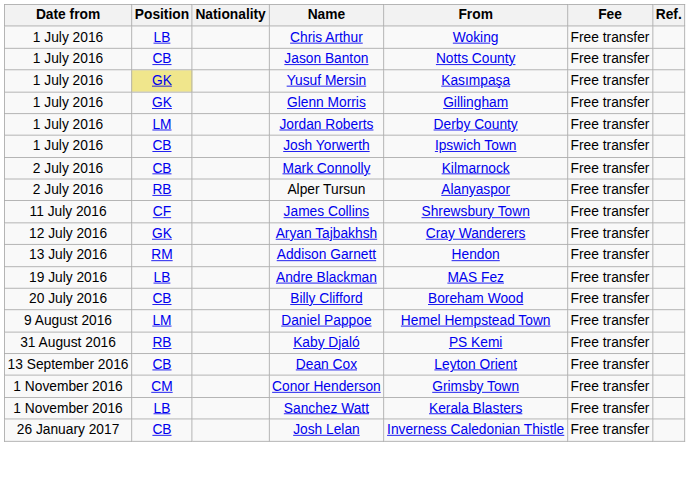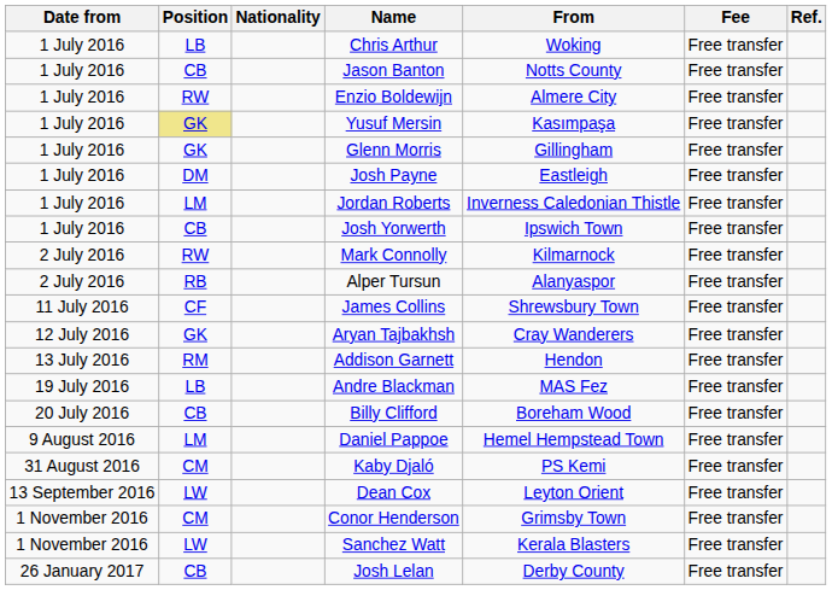 <table class="wikitable"  style="text-align:center;">
 <tr>
 <th>Date from</th>
 <th>Position</th>
 <th>Nationality</th>
 <th>Name</th>
 <th>From</th>
 <th>Fee</th>
 <th>Ref.</th>
 </tr>
 <tr>
 <td>1 July 2016</td>
 <td><a href='#'>LB</a></td>
 <td></td>
 <td><a href='#'>Chris Arthur</a></td>
 <td><a href='#'>Woking</a></td>
 <td>Free transfer</td>
 <td></td>
 </tr>
 <tr>
 <td>1 July 2016</td>
 <td><a href='#'>CB</a></td>
 <td></td>
 <td><a href='#'>Jason Banton</a></td>
 <td><a href='#'>Notts County</a></td>
 <td>Free transfer</td>
 <td></td>
 </tr>
 <tr>
 <td>1 July 2016</td>
+<td><a href='#'>RW</a></td>
+<td></td>
+<td><a href='#'>Enzio Boldewijn</a></td>
+<td><a href='#'>Almere City</a></td>
+<td>Free transfer</td>
+<td></td>
+</tr>
+<tr>
+<td>1 July 2016</td>
 <td style="background: khaki;"><a href='#'>GK</a></td>
 <td></td>
 <td><a href='#'>Yusuf Mersin</a></td>
 <td><a href='#'>Kasımpaşa</a></td>
 <td>Free transfer</td>
 <td></td>
 </tr>
 <tr>
 <td>1 July 2016</td>
 <td><a href='#'>GK</a></td>
 <td></td>
 <td><a href='#'>Glenn Morris</a></td>
 <td><a href='#'>Gillingham</a></td>
 <td>Free transfer</td>
 <td></td>
 </tr>
 <tr>
 <td>1 July 2016</td>
+<td><a href='#'>DM</a></td>
+<td></td>
+<td><a href='#'>Josh Payne</a></td>
+<td><a href='#'>Eastleigh</a></td>
+<td>Free transfer</td>
+<td></td>
+</tr>
+<tr>
+<td>1 July 2016</td>
 <td><a href='#'>LM</a></td>
 <td></td>
 <td><a href='#'>Jordan Roberts</a></td>
-<td><a href='#'>Derby County</a></td>
+<td><a href='#'>Inverness Caledonian Thistle</a></td>
 <td>Free transfer</td>
 <td></td>
 </tr>
 <tr>
 <td>1 July 2016</td>
 <td><a href='#'>CB</a></td>
 <td></td>
 <td><a href='#'>Josh Yorwerth</a></td>
 <td><a href='#'>Ipswich Town</a></td>
 <td>Free transfer</td>
 <td></td>
 </tr>
 <tr>
 <td>2 July 2016</td>
-<td><a href='#'>CB</a></td>
+<td><a href='#'>RW</a></td>
 <td></td>
 <td><a href='#'>Mark Connolly</a></td>
 <td><a href='#'>Kilmarnock</a></td>
 <td>Free transfer</td>
 <td></td>
 </tr>
 <tr>
 <td>2 July 2016</td>
 <td><a href='#'>RB</a></td>
 <td></td>
 <td>Alper Tursun</td>
 <td><a href='#'>Alanyaspor</a></td>
 <td>Free transfer</td>
 <td></td>
 </tr>
 <tr>
 <td>11 July 2016</td>
 <td><a href='#'>CF</a></td>
 <td></td>
 <td><a href='#'>James Collins</a></td>
 <td><a href='#'>Shrewsbury Town</a></td>
 <td>Free transfer</td>
 <td></td>
 </tr>
 <tr>
 <td>12 July 2016</td>
 <td><a href='#'>GK</a></td>
 <td></td>
 <td><a href='#'>Aryan Tajbakhsh</a></td>
 <td><a href='#'>Cray Wanderers</a></td>
 <td>Free transfer</td>
 <td></td>
 </tr>
 <tr>
 <td>13 July 2016</td>
 <td><a href='#'>RM</a></td>
 <td></td>
 <td><a href='#'>Addison Garnett</a></td>
 <td><a href='#'>Hendon</a></td>
 <td>Free transfer</td>
 <td></td>
 </tr>
 <tr>
 <td>19 July 2016</td>
 <td><a href='#'>LB</a></td>
 <td></td>
 <td><a href='#'>Andre Blackman</a></td>
 <td><a href='#'>MAS Fez</a></td>
 <td>Free transfer</td>
 <td></td>
 </tr>
 <tr>
 <td>20 July 2016</td>
 <td><a href='#'>CB</a></td>
 <td></td>
 <td><a href='#'>Billy Clifford</a></td>
 <td><a href='#'>Boreham Wood</a></td>
 <td>Free transfer</td>
 <td></td>
 </tr>
 <tr>
 <td>9 August 2016</td>
 <td><a href='#'>LM</a></td>
 <td></td>
 <td><a href='#'>Daniel Pappoe</a></td>
 <td><a href='#'>Hemel Hempstead Town</a></td>
 <td>Free transfer</td>
 <td></td>
 </tr>
 <tr>
 <td>31 August 2016</td>
-<td><a href='#'>RB</a></td>
+<td><a href='#'>CM</a></td>
 <td></td>
 <td><a href='#'>Kaby Djaló</a></td>
 <td><a href='#'>PS Kemi</a></td>
 <td>Free transfer</td>
 <td></td>
 </tr>
 <tr>
 <td>13 September 2016</td>
-<td><a href='#'>CB</a></td>
+<td><a href='#'>LW</a></td>
 <td></td>
 <td><a href='#'>Dean Cox</a></td>
 <td><a href='#'>Leyton Orient</a></td>
 <td>Free transfer</td>
 <td></td>
 </tr>
 <tr>
 <td>1 November 2016</td>
 <td><a href='#'>CM</a></td>
 <td></td>
 <td><a href='#'>Conor Henderson</a></td>
 <td><a href='#'>Grimsby Town</a></td>
 <td>Free transfer</td>
 <td></td>
 </tr>
 <tr>
 <td>1 November 2016</td>
-<td><a href='#'>LB</a></td>
+<td><a href='#'>LW</a></td>
 <td></td>
 <td><a href='#'>Sanchez Watt</a></td>
 <td><a href='#'>Kerala Blasters</a></td>
 <td>Free transfer</td>
 <td></td>
 </tr>
 <tr>
 <td>26 January 2017</td>
 <td><a href='#'>CB</a></td>
 <td></td>
 <td><a href='#'>Josh Lelan</a></td>
-<td><a href='#'>Inverness Caledonian Thistle</a></td>
+<td><a href='#'>Derby County</a></td>
 <td>Free transfer</td>
 <td></td>
 </tr>
 </table>
